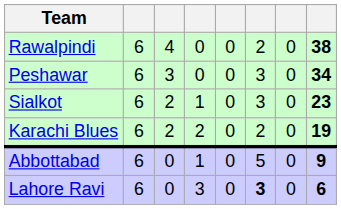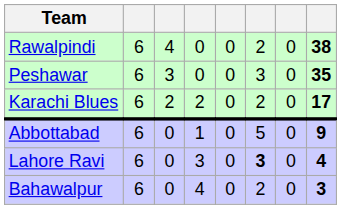 <table class="wikitable sortable" style="text-align: center">
 <tr>
 <th style="width:100px;">Team</th>
 <th style="width:20px;"></th>
 <th style="width:20px;"></th>
 <th style="width:20px;"></th>
 <th style="width:20px;"></th>
 <th style="width:20px;"></th>
 <th style="width:20px;"></th>
 <th style="width:20px;"></th>
 </tr>
 <tr bgcolor="#ccffcc">
 <td style="text-align:left"><a href='#'>Rawalpindi</a></td>
 <td>6</td>
 <td>4</td>
 <td>0</td>
 <td>0</td>
 <td>2</td>
 <td>0</td>
 <td><strong>38</strong></td>
 </tr>
 <tr bgcolor="#ccffcc">
 <td style="text-align:left"><a href='#'>Peshawar</a></td>
 <td>6</td>
 <td>3</td>
 <td>0</td>
 <td>0</td>
 <td>3</td>
 <td>0</td>
-<td><strong>34</strong></td>
-</tr>
-<tr bgcolor="#ccffcc">
-<td style="text-align:left"><a href='#'>Sialkot</a></td>
-<td>6</td>
-<td>2</td>
-<td>1</td>
-<td>0</td>
-<td>3</td>
-<td>0</td>
-<td><strong>23</strong></td>
+<td><strong>35</strong></td>
 </tr>
 <tr bgcolor="#ccffcc">
 <td style="text-align:left"><a href='#'>Karachi Blues</a></td>
 <td>6</td>
 <td>2</td>
 <td>2</td>
 <td>0</td>
 <td>2</td>
 <td>0</td>
-<td><strong>19</strong></td>
+<td><strong>17</strong></td>
 </tr>
 <tr bgcolor="#ccccff" style="border-top:solid #000000">
 <td style="text-align:left"><a href='#'>Abbottabad</a></td>
 <td>6</td>
 <td>0</td>
 <td>1</td>
 <td>0</td>
 <td>5</td>
 <td>0</td>
 <td><strong>9</strong></td>
 </tr>
 <tr bgcolor="#ccccff">
 <td style="text-align:left"><a href='#'>Lahore Ravi</a></td>
 <td>6</td>
 <td>0</td>
 <td>3</td>
 <td>0</td>
 <td><strong>3</strong></td>
 <td>0</td>
-<td><strong>6</strong></td>
+<td><strong>4</strong></td>
+</tr>
+<tr bgcolor="#ccccff">
+<td style="text-align:left"><a href='#'>Bahawalpur</a></td>
+<td>6</td>
+<td>0</td>
+<td>4</td>
+<td>0</td>
+<td>2</td>
+<td>0</td>
+<td><strong>3</strong></td>
 </tr>
 </table>
